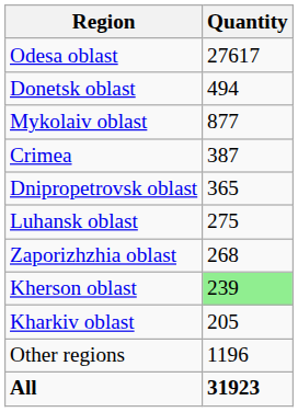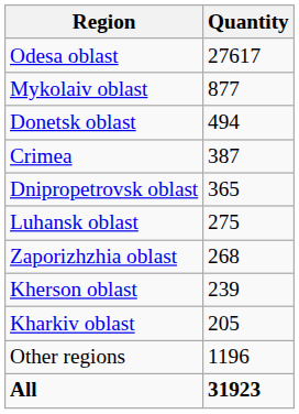 <table class="wikitable col2right">
 <tr>
 <th>Region</th>
 <th>Quantity</th>
 </tr>
 <tr>
 <td><a href='#'>Odesa oblast</a></td>
 <td>27617</td>
 </tr>
 <tr>
+<td><a href='#'>Mykolaiv oblast</a></td>
+<td>877</td>
+</tr>
+<tr>
 <td><a href='#'>Donetsk oblast</a></td>
 <td>494</td>
-</tr>
-<tr>
-<td><a href='#'>Mykolaiv oblast</a></td>
-<td>877</td>
 </tr>
 <tr>
 <td><a href='#'>Crimea</a></td>
 <td>387</td>
 </tr>
 <tr>
 <td><a href='#'>Dnipropetrovsk oblast</a></td>
 <td>365</td>
 </tr>
 <tr>
 <td><a href='#'>Luhansk oblast</a></td>
 <td>275</td>
 </tr>
 <tr>
 <td><a href='#'>Zaporizhzhia oblast</a></td>
 <td>268</td>
 </tr>
 <tr>
 <td><a href='#'>Kherson oblast</a></td>
-<td style="background: lightgreen;">239</td>
+<td>239</td>
 </tr>
 <tr>
 <td><a href='#'>Kharkiv oblast</a></td>
 <td>205</td>
 </tr>
 <tr>
 <td>Other regions</td>
 <td>1196</td>
 </tr>
 <tr>
 <td><strong>All</strong></td>
 <td><strong>31923</strong></td>
 </tr>
 </table>
